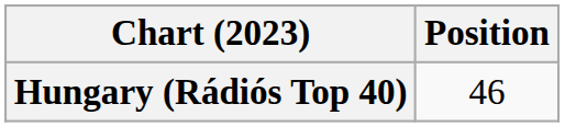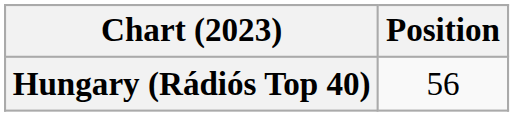 <table class="wikitable plainrowheaders" style="text-align:center">
 <tr>
 <th scope="col">Chart (2023)</th>
 <th scope="col">Position</th>
 </tr>
 <tr>
 <th scope="row">Hungary (Rádiós Top 40)</th>
-<td>46</td>
+<td>56</td>
 </tr>
 </table>
